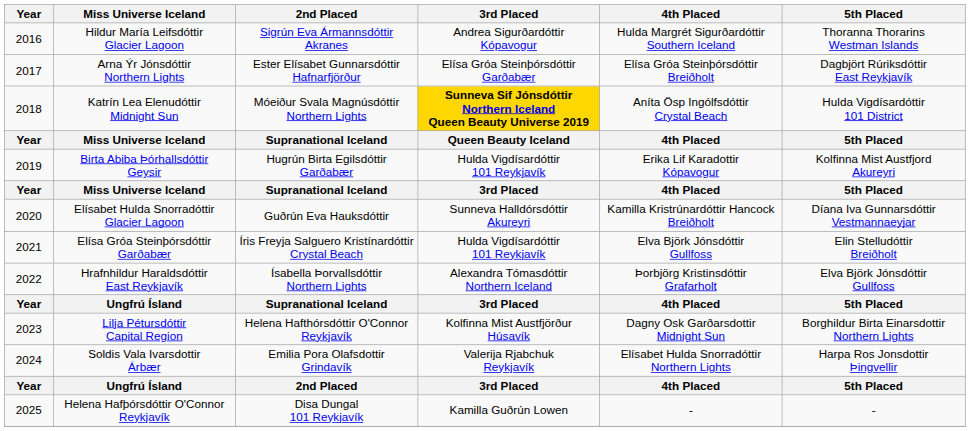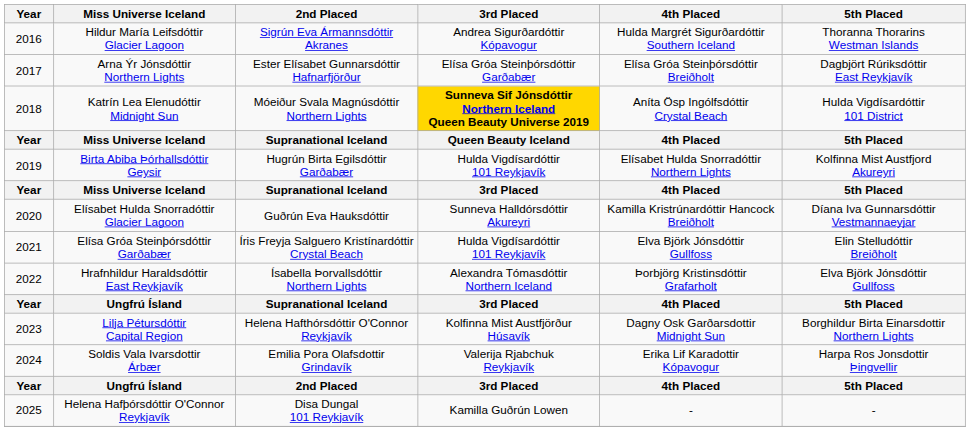 <table class="wikitable sortable" style="font-size: 95%; text-align:center">
 <tr>
 <th width="60">Year</th>
 <th width="250">Miss Universe Iceland</th>
 <th width="250">2nd Placed</th>
 <th width="250">3rd Placed</th>
 <th width="250">4th Placed</th>
 <th width="250">5th Placed</th>
 </tr>
 <tr>
 <td>2016</td>
 <td>Hildur María Leifsdóttir<br><a href='#'>Glacier Lagoon</a></td>
 <td><a href='#'>Sigrún Eva Ármannsdóttir</a><br><a href='#'>Akranes</a></td>
 <td>Andrea Sigurðardóttir<br><a href='#'>Kópavogur</a></td>
 <td>Hulda Margrét Sigurðardóttir<br><a href='#'>Southern Iceland</a></td>
 <td>Thoranna Thorarins<br><a href='#'>Westman Islands</a></td>
 </tr>
 <tr>
 <td>2017</td>
 <td>Arna Ýr Jónsdóttir<br><a href='#'>Northern Lights</a></td>
 <td>Ester Elísabet Gunnarsdóttir<br><a href='#'>Hafnarfjörður</a></td>
 <td>Elísa Gróa Steinþórsdóttir<br><a href='#'>Garðabær</a></td>
 <td>Elísa Gróa Steinþórsdóttir<br><a href='#'>Breiðholt</a></td>
 <td>Dagbjört Rúriksdóttir<br><a href='#'>East Reykjavík</a></td>
 </tr>
 <tr>
 <td>2018</td>
 <td>Katrín Lea Elenudóttir<br><a href='#'>Midnight Sun</a></td>
 <td>Móeiður Svala Magnúsdóttir<br><a href='#'>Northern Lights</a></td>
 <td style="background:GOLD;"><strong>Sunneva Sif Jónsdóttir<br> <a href='#'>Northern Iceland</a><br>Queen Beauty Universe 2019</strong></td>
 <td>Aníta Ösp Ingólfsdóttir<br><a href='#'>Crystal Beach</a></td>
 <td>Hulda Vigdísardóttir<br><a href='#'>101 District</a></td>
 </tr>
 <tr>
 <th width="60">Year</th>
 <th width="250">Miss Universe Iceland</th>
 <th width="250">Supranational Iceland</th>
 <th width="250">Queen Beauty Iceland</th>
 <th width="250">4th Placed</th>
 <th width="250">5th Placed</th>
 </tr>
 <tr>
 <td>2019</td>
 <td><a href='#'>Birta Abiba Þórhallsdóttir</a><br><a href='#'>Geysir</a></td>
 <td>Hugrún Birta Egilsdóttir<br><a href='#'>Garðabær</a></td>
 <td>Hulda Vigdísardóttir<br><a href='#'>101 Reykjavík</a></td>
-<td>Erika Lif Karadottir<br><a href='#'>Kópavogur</a></td>
+<td>Elísabet Hulda Snorradóttir<br><a href='#'>Northern Lights</a></td>
 <td>Kolfinna Mist Austfjord<br><a href='#'>Akureyri</a></td>
 </tr>
 <tr>
 <th width="60">Year</th>
 <th width="250">Miss Universe Iceland</th>
 <th width="250">Supranational Iceland</th>
 <th width="250">3rd Placed</th>
 <th width="250">4th Placed</th>
 <th width="250">5th Placed</th>
 </tr>
 <tr>
 <td>2020</td>
 <td>Elísabet Hulda Snorradóttir<br><a href='#'>Glacier Lagoon</a></td>
 <td>Guðrún Eva Hauksdóttir</td>
 <td>Sunneva Halldórsdóttir<br><a href='#'>Akureyri</a></td>
 <td>Kamilla Kristrúnardóttir Hancock<br><a href='#'>Breiðholt</a></td>
 <td>Díana Iva Gunnarsdóttir<br><a href='#'>Vestmannaeyjar</a></td>
 </tr>
 <tr>
 <td>2021</td>
 <td>Elísa Gróa Steinþórsdóttir<br><a href='#'>Garðabær</a></td>
 <td>Íris Freyja Salguero Kristínardóttir<br><a href='#'>Crystal Beach</a></td>
 <td>Hulda Vigdísardóttir<br><a href='#'>101 Reykjavík</a></td>
 <td>Elva Björk Jónsdóttir<br><a href='#'>Gullfoss</a></td>
 <td>Elin Stelludóttir<br><a href='#'>Breiðholt</a></td>
 </tr>
 <tr>
 <td>2022</td>
 <td>Hrafnhildur Haraldsdóttir<br><a href='#'>East Reykjavík</a></td>
 <td>Ísabella Þorvallsdóttir<br><a href='#'>Northern Lights</a></td>
 <td>Alexandra Tómasdóttir<br><a href='#'>Northern Iceland</a></td>
 <td>Þorbjörg Kristinsdóttir<br><a href='#'>Grafarholt</a></td>
 <td>Elva Björk Jónsdóttir<br><a href='#'>Gullfoss</a></td>
 </tr>
 <tr>
 <th width="60">Year</th>
 <th width="250">Ungfrú Ísland</th>
 <th width="250">Supranational Iceland</th>
 <th width="250">3rd Placed</th>
 <th width="250">4th Placed</th>
 <th width="250">5th Placed</th>
 </tr>
 <tr>
 <td>2023</td>
 <td><a href='#'>Lilja Pétursdóttir</a><br><a href='#'>Capital Region</a></td>
 <td>Helena Hafthórsdóttir O'Connor<br><a href='#'>Reykjavík</a></td>
 <td>Kolfinna Mist Austfjörður<br><a href='#'>Húsavík</a></td>
 <td>Dagny Osk Garðarsdottir<br><a href='#'>Midnight Sun</a></td>
 <td>Borghildur Birta Einarsdottir<br><a href='#'>Northern Lights</a></td>
 </tr>
 <tr>
 <td>2024</td>
 <td>Soldis Vala Ivarsdottir<br><a href='#'>Árbær</a></td>
 <td>Emilia Pora Olafsdottir<br><a href='#'>Grindavík</a></td>
 <td>Valerija Rjabchuk<br><a href='#'>Reykjavík</a></td>
-<td>Elísabet Hulda Snorradóttir<br><a href='#'>Northern Lights</a></td>
+<td>Erika Lif Karadottir<br><a href='#'>Kópavogur</a></td>
 <td>Harpa Ros Jonsdottir<br><a href='#'>Þingvellir</a></td>
 </tr>
 <tr>
 <th width="60">Year</th>
 <th width="250">Ungfrú Ísland</th>
 <th width="250">2nd Placed</th>
 <th width="250">3rd Placed</th>
 <th width="250">4th Placed</th>
 <th width="250">5th Placed</th>
 </tr>
 <tr>
 <td>2025</td>
 <td>Helena Hafþórsdóttir O'Connor<br><a href='#'>Reykjavík</a></td>
 <td>Disa Dungal<br><a href='#'>101 Reykjavík</a></td>
 <td>Kamilla Guðrún Lowen</td>
 <td>-</td>
 <td>-</td>
 </tr>
 <tr>
 </tr>
 </table>
